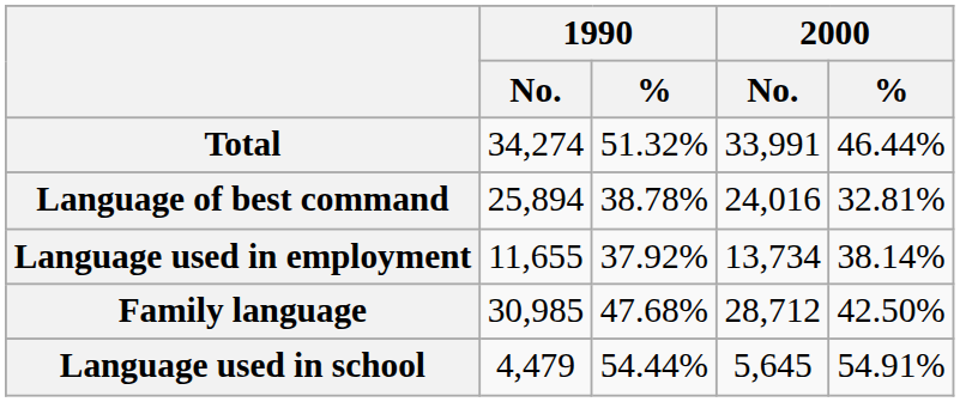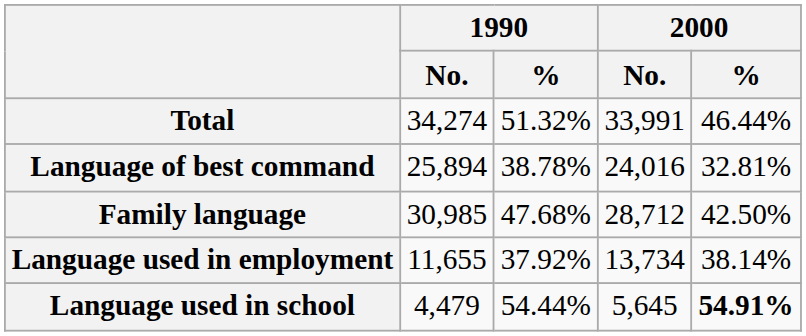 <table class="wikitable" style="text-align:center;">
 <tr>
 <th rowspan=2></th>
 <th colspan=2>1990</th>
 <th colspan=2>2000</th>
 </tr>
 <tr>
 <th>No.</th>
 <th>%</th>
 <th>No.</th>
 <th>%</th>
 </tr>
 <tr>
 <th scope="row">Total</th>
 <td>34,274</td>
 <td>51.32%</td>
 <td>33,991</td>
 <td>46.44%</td>
 </tr>
 <tr>
 <th scope="row">Language of best command</th>
 <td>25,894</td>
 <td>38.78%</td>
 <td>24,016</td>
 <td>32.81%</td>
 </tr>
 <tr>
+<th scope="row">Family language</th>
+<td>30,985</td>
+<td>47.68%</td>
+<td>28,712</td>
+<td>42.50%</td>
+</tr>
+<tr>
 <th scope="row">Language used in employment</th>
 <td>11,655</td>
 <td>37.92%</td>
 <td>13,734</td>
 <td>38.14%</td>
 </tr>
 <tr>
-<th scope="row">Family language</th>
-<td>30,985</td>
-<td>47.68%</td>
-<td>28,712</td>
-<td>42.50%</td>
-</tr>
-<tr>
 <th scope="row">Language used in school</th>
 <td>4,479</td>
 <td>54.44%</td>
 <td>5,645</td>
-<td>54.91%</td>
+<td><strong>54.91%</strong></td>
 </tr>
 </table>
